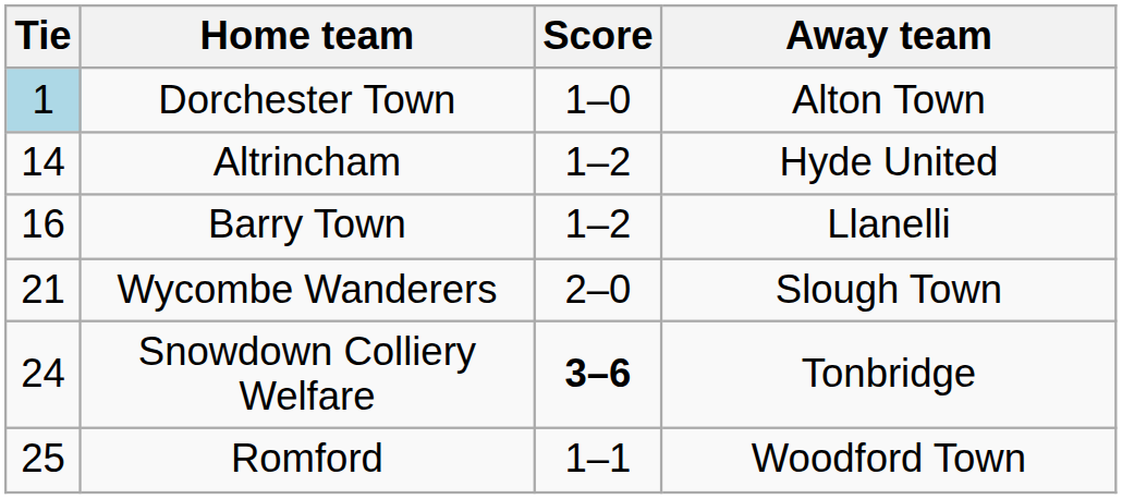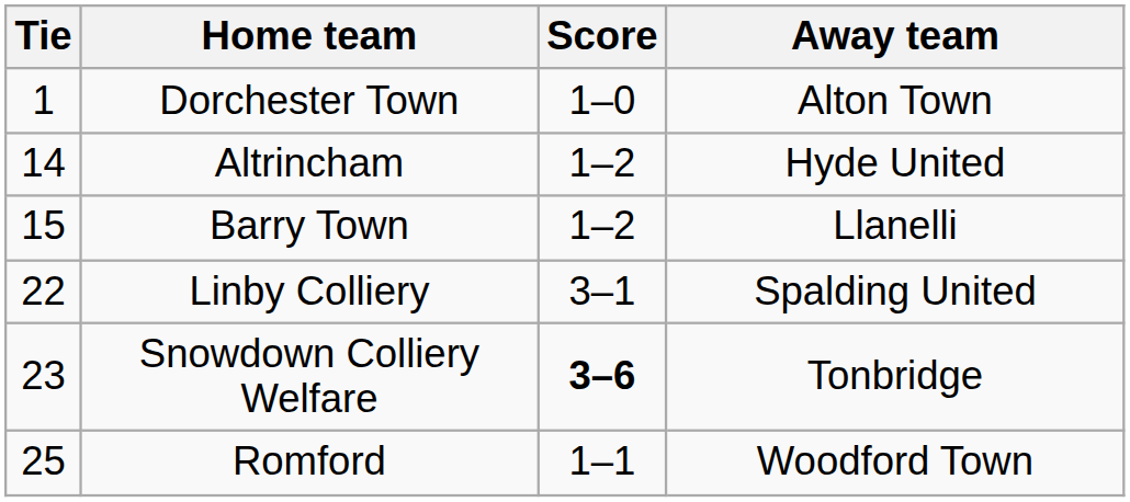 <table class="wikitable" style="text-align:center;">
 <tr>
 <th width=20>Tie</th>
 <th width=175>Home team</th>
 <th width=20>Score</th>
 <th width=175>Away team</th>
 </tr>
 <tr>
-<td style="background: lightblue;">1</td>
+<td>1</td>
 <td>Dorchester Town</td>
 <td>1–0</td>
 <td>Alton Town</td>
 </tr>
 <tr>
 <td>14</td>
 <td>Altrincham</td>
 <td>1–2</td>
 <td>Hyde United</td>
 </tr>
 <tr>
-<td>16</td>
+<td>15</td>
 <td>Barry Town</td>
 <td>1–2</td>
 <td>Llanelli</td>
 </tr>
 <tr>
-<td>21</td>
-<td>Wycombe Wanderers</td>
-<td>2–0</td>
-<td>Slough Town</td>
+<td>22</td>
+<td>Linby Colliery</td>
+<td>3–1</td>
+<td>Spalding United</td>
 </tr>
 <tr>
-<td>24</td>
+<td>23</td>
 <td>Snowdown Colliery Welfare</td>
 <td><strong>3–6</strong></td>
 <td>Tonbridge</td>
 </tr>
 <tr>
 <td>25</td>
 <td>Romford</td>
 <td>1–1</td>
 <td>Woodford Town</td>
 </tr>
 </table>
